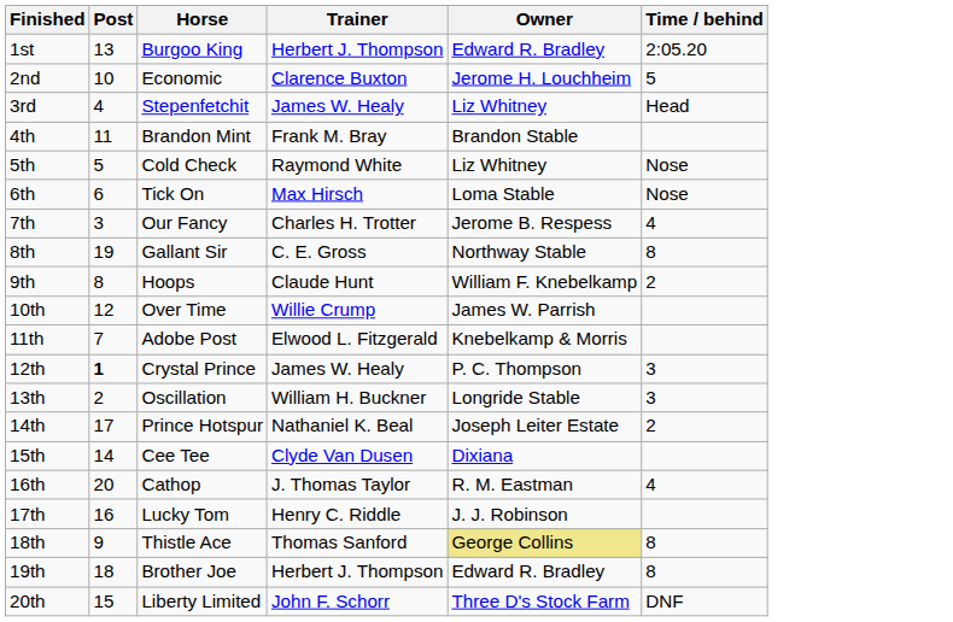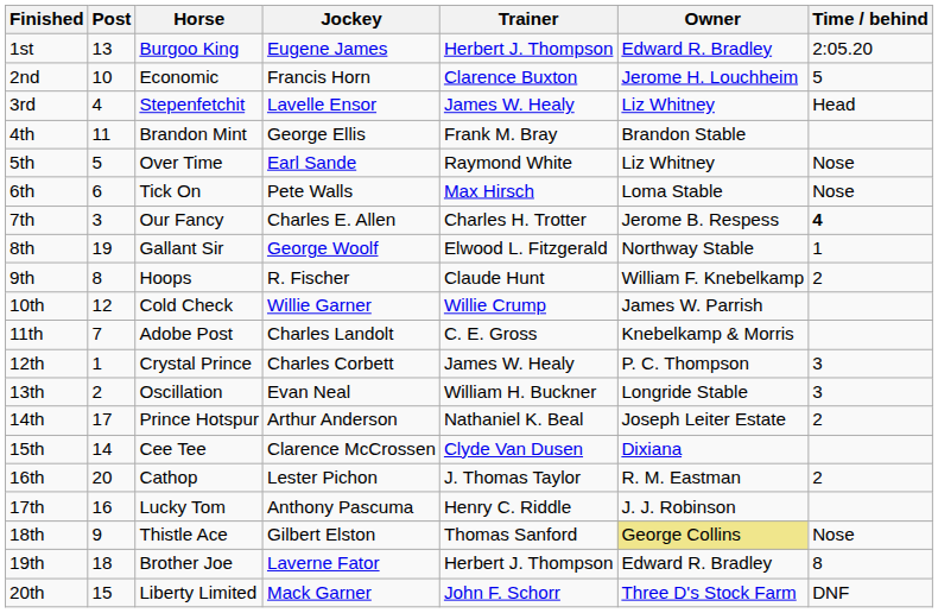 <table class="wikitable">
 <tr>
 <th>Finished</th>
 <th>Post</th>
 <th>Horse</th>
+<th>Jockey</th>
 <th>Trainer</th>
 <th>Owner</th>
 <th>Time / behind</th>
 </tr>
 <tr>
 <td>1st</td>
 <td>13</td>
 <td><a href='#'>Burgoo King</a></td>
+<td><a href='#'>Eugene James</a></td>
 <td><a href='#'>Herbert J. Thompson</a></td>
 <td><a href='#'>Edward R. Bradley</a></td>
 <td>2:05.20</td>
 </tr>
 <tr>
 <td>2nd</td>
 <td>10</td>
 <td>Economic</td>
+<td>Francis Horn</td>
 <td><a href='#'>Clarence Buxton</a></td>
 <td><a href='#'>Jerome H. Louchheim</a></td>
 <td>5</td>
 </tr>
 <tr>
 <td>3rd</td>
 <td>4</td>
 <td><a href='#'>Stepenfetchit</a></td>
+<td><a href='#'>Lavelle Ensor</a></td>
 <td><a href='#'>James W. Healy</a></td>
 <td><a href='#'>Liz Whitney</a></td>
 <td>Head</td>
 </tr>
 <tr>
 <td>4th</td>
 <td>11</td>
 <td>Brandon Mint</td>
+<td>George Ellis</td>
 <td>Frank M. Bray</td>
 <td>Brandon Stable</td>
 <td></td>
 </tr>
 <tr>
 <td>5th</td>
 <td>5</td>
-<td>Cold Check</td>
+<td>Over Time</td>
+<td><a href='#'>Earl Sande</a></td>
 <td>Raymond White</td>
 <td>Liz Whitney</td>
 <td>Nose</td>
 </tr>
 <tr>
 <td>6th</td>
 <td>6</td>
 <td>Tick On</td>
+<td>Pete Walls</td>
 <td><a href='#'>Max Hirsch</a></td>
 <td>Loma Stable</td>
 <td>Nose</td>
 </tr>
 <tr>
 <td>7th</td>
 <td>3</td>
 <td>Our Fancy</td>
+<td>Charles E. Allen</td>
 <td>Charles H. Trotter</td>
 <td>Jerome B. Respess</td>
-<td>4</td>
+<td><strong>4</strong></td>
 </tr>
 <tr>
 <td>8th</td>
 <td>19</td>
 <td>Gallant Sir</td>
-<td>C. E. Gross</td>
+<td><a href='#'>George Woolf</a></td>
+<td>Elwood L. Fitzgerald</td>
 <td>Northway Stable</td>
-<td>8</td>
+<td>1</td>
 </tr>
 <tr>
 <td>9th</td>
 <td>8</td>
 <td>Hoops</td>
+<td>R. Fischer</td>
 <td>Claude Hunt</td>
 <td>William F. Knebelkamp</td>
 <td>2</td>
 </tr>
 <tr>
 <td>10th</td>
 <td>12</td>
-<td>Over Time</td>
+<td>Cold Check</td>
+<td><a href='#'>Willie Garner</a></td>
 <td><a href='#'>Willie Crump</a></td>
 <td>James W. Parrish</td>
 <td></td>
 </tr>
 <tr>
 <td>11th</td>
 <td>7</td>
 <td>Adobe Post</td>
-<td>Elwood L. Fitzgerald</td>
+<td>Charles Landolt</td>
+<td>C. E. Gross</td>
 <td>Knebelkamp & Morris</td>
 <td></td>
 </tr>
 <tr>
 <td>12th</td>
-<td><strong>1</strong></td>
+<td>1</td>
 <td>Crystal Prince</td>
+<td>Charles Corbett</td>
 <td>James W. Healy</td>
 <td>P. C. Thompson</td>
 <td>3</td>
 </tr>
 <tr>
 <td>13th</td>
 <td>2</td>
 <td>Oscillation</td>
+<td>Evan Neal</td>
 <td>William H. Buckner</td>
 <td>Longride Stable</td>
 <td>3</td>
 </tr>
 <tr>
 <td>14th</td>
 <td>17</td>
 <td>Prince Hotspur</td>
+<td>Arthur Anderson</td>
 <td>Nathaniel K. Beal</td>
 <td>Joseph Leiter Estate</td>
 <td>2</td>
 </tr>
 <tr>
 <td>15th</td>
 <td>14</td>
 <td>Cee Tee</td>
+<td>Clarence McCrossen</td>
 <td><a href='#'>Clyde Van Dusen</a></td>
 <td><a href='#'>Dixiana</a></td>
 <td></td>
 </tr>
 <tr>
 <td>16th</td>
 <td>20</td>
 <td>Cathop</td>
+<td>Lester Pichon</td>
 <td>J. Thomas Taylor</td>
 <td>R. M. Eastman</td>
-<td>4</td>
+<td>2</td>
 </tr>
 <tr>
 <td>17th</td>
 <td>16</td>
 <td>Lucky Tom</td>
+<td>Anthony Pascuma</td>
 <td>Henry C. Riddle</td>
 <td>J. J. Robinson</td>
 <td></td>
 </tr>
 <tr>
 <td>18th</td>
 <td>9</td>
 <td>Thistle Ace</td>
+<td>Gilbert Elston</td>
 <td>Thomas Sanford</td>
 <td style="background: khaki;">George Collins</td>
-<td>8</td>
+<td>Nose</td>
 </tr>
 <tr>
 <td>19th</td>
 <td>18</td>
 <td>Brother Joe</td>
+<td><a href='#'>Laverne Fator</a></td>
 <td>Herbert J. Thompson</td>
 <td>Edward R. Bradley</td>
 <td>8</td>
 </tr>
 <tr>
 <td>20th</td>
 <td>15</td>
 <td>Liberty Limited</td>
+<td><a href='#'>Mack Garner</a></td>
 <td><a href='#'>John F. Schorr</a></td>
 <td><a href='#'>Three D's Stock Farm</a></td>
 <td>DNF</td>
 </tr>
 </table>
